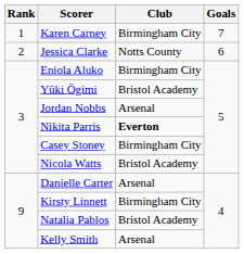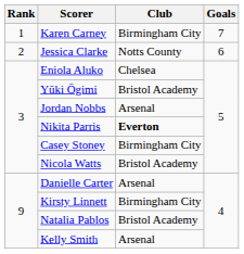 <table class="wikitable" style="text-align:center">
 <tr>
 <th>Rank</th>
 <th>Scorer</th>
 <th>Club</th>
 <th>Goals</th>
 </tr>
 <tr>
 <td rowspan=1>1</td>
 <td align=left><a href='#'>Karen Carney</a></td>
 <td align=left>Birmingham City</td>
 <td rowspan=1>7</td>
 </tr>
 <tr>
 <td rowspan=1>2</td>
 <td align=left><a href='#'>Jessica Clarke</a></td>
 <td align=left>Notts County</td>
 <td rowspan=1>6</td>
 </tr>
 <tr>
 <td rowspan=6>3</td>
 <td align=left><a href='#'>Eniola Aluko</a></td>
-<td align=left>Birmingham City</td>
+<td align=left>Chelsea</td>
 <td rowspan=6>5</td>
 </tr>
 <tr>
 <td align=left><a href='#'>Yūki Ōgimi</a></td>
 <td align=left>Bristol Academy</td>
 </tr>
 <tr>
 <td align=left><a href='#'>Jordan Nobbs</a></td>
 <td align=left>Arsenal</td>
 </tr>
 <tr>
 <td align=left><a href='#'>Nikita Parris</a></td>
 <td align=left><strong>Everton</strong></td>
 </tr>
 <tr>
 <td align=left><a href='#'>Casey Stoney</a></td>
 <td align=left>Birmingham City</td>
 </tr>
 <tr>
 <td align=left><a href='#'>Nicola Watts</a></td>
 <td align=left>Bristol Academy</td>
 </tr>
 <tr>
 <td rowspan=4>9</td>
 <td align=left><a href='#'>Danielle Carter</a></td>
 <td align=left>Arsenal</td>
 <td rowspan=4>4</td>
 </tr>
 <tr>
 <td align=left><a href='#'>Kirsty Linnett</a></td>
 <td align=left>Birmingham City</td>
 </tr>
 <tr>
 <td align=left><a href='#'>Natalia Pablos</a></td>
 <td align=left>Bristol Academy</td>
 </tr>
 <tr>
 <td align=left><a href='#'>Kelly Smith</a></td>
 <td align=left>Arsenal</td>
 </tr>
 </table>
